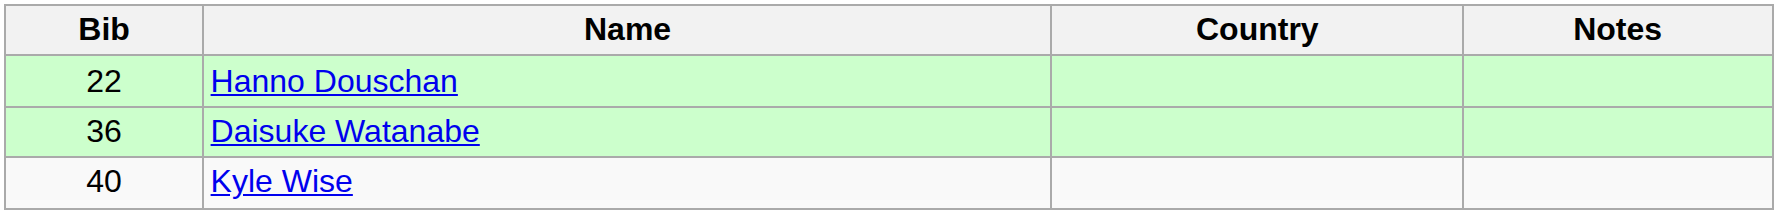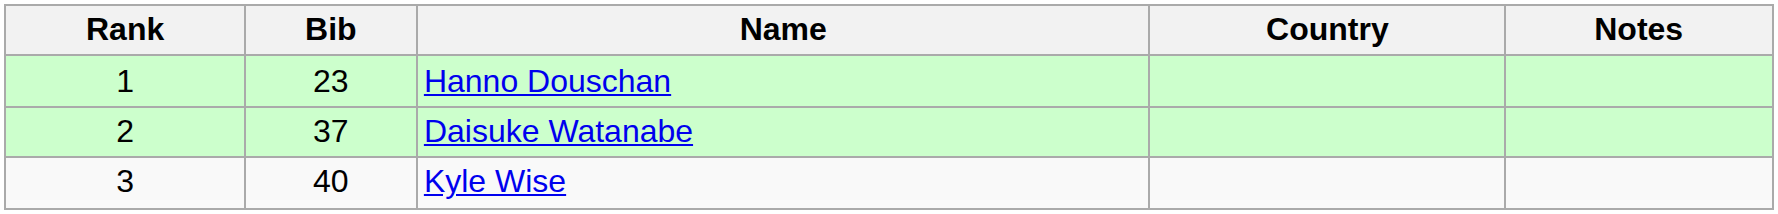 <table class="wikitable" style="text-align:center;" width=70%>
 <tr>
+<th>Rank</th>
 <th>Bib</th>
 <th>Name</th>
 <th>Country</th>
 <th>Notes</th>
 </tr>
 <tr bgcolor=ccffcc>
-<td>22</td>
+<td>1</td>
+<td>23</td>
 <td align=left><a href='#'>Hanno Douschan</a></td>
 <td align=left></td>
 <td></td>
 </tr>
 <tr bgcolor=ccffcc>
-<td>36</td>
+<td>2</td>
+<td>37</td>
 <td align=left><a href='#'>Daisuke Watanabe</a></td>
 <td align=left></td>
 <td></td>
 </tr>
 <tr>
+<td>3</td>
 <td>40</td>
 <td align=left><a href='#'>Kyle Wise</a></td>
 <td align=left></td>
 <td></td>
 </tr>
 </table>
